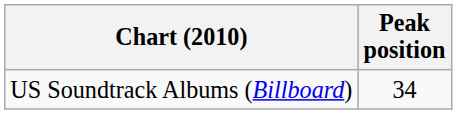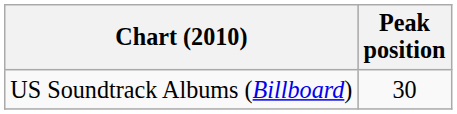 <table class="wikitable">
 <tr>
 <th>Chart (2010)</th>
 <th>Peak<br>position</th>
 </tr>
 <tr>
 <td>US Soundtrack Albums (<a href='#'><em>Billboard</em></a>)</td>
-<td style="text-align:center;">34</td>
+<td style="text-align:center;">30</td>
 </tr>
 </table>
